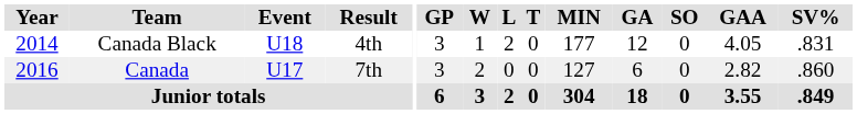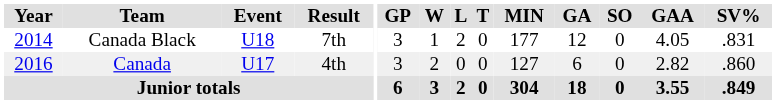 <table border="0" cellpadding="1" cellspacing="0" ID="Table3" style="text-align:center; width:40em;">
 <tr bgcolor="#e0e0e0">
 <th>Year</th>
 <th>Team</th>
 <th>Event</th>
 <th>Result</th>
 <th rowspan="100" bgcolor="#ffffff"></th>
 <th>GP</th>
 <th>W</th>
 <th>L</th>
 <th>T</th>
 <th>MIN</th>
 <th>GA</th>
 <th>SO</th>
 <th>GAA</th>
 <th>SV%</th>
 </tr>
 <tr>
 <td><a href='#'>2014</a></td>
 <td>Canada Black</td>
 <td><a href='#'>U18</a></td>
-<td>4th</td>
+<td>7th</td>
 <td>3</td>
 <td>1</td>
 <td>2</td>
 <td>0</td>
 <td>177</td>
 <td>12</td>
 <td>0</td>
 <td>4.05</td>
 <td>.831</td>
 </tr>
 <tr bgcolor="#f0f0f0">
 <td><a href='#'>2016</a></td>
 <td><a href='#'>Canada</a></td>
 <td><a href='#'>U17</a></td>
-<td>7th</td>
+<td>4th</td>
 <td>3</td>
 <td>2</td>
 <td>0</td>
 <td>0</td>
 <td>127</td>
 <td>6</td>
 <td>0</td>
 <td>2.82</td>
 <td>.860</td>
 </tr>
 <tr bgcolor="#e0e0e0">
 <th colspan="4">Junior totals</th>
 <th>6</th>
 <th>3</th>
 <th>2</th>
 <th>0</th>
 <th>304</th>
 <th>18</th>
 <th>0</th>
 <th>3.55</th>
 <th>.849</th>
 </tr>
 </table>
